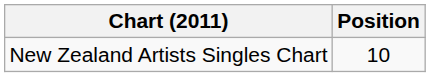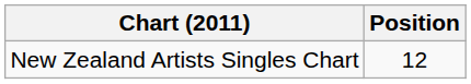 <table class="wikitable sortable">
 <tr>
 <th>Chart (2011)</th>
 <th>Position</th>
 </tr>
 <tr>
 <td>New Zealand Artists Singles Chart</td>
-<td align="center">10</td>
+<td align="center">12</td>
 </tr>
 </table>
